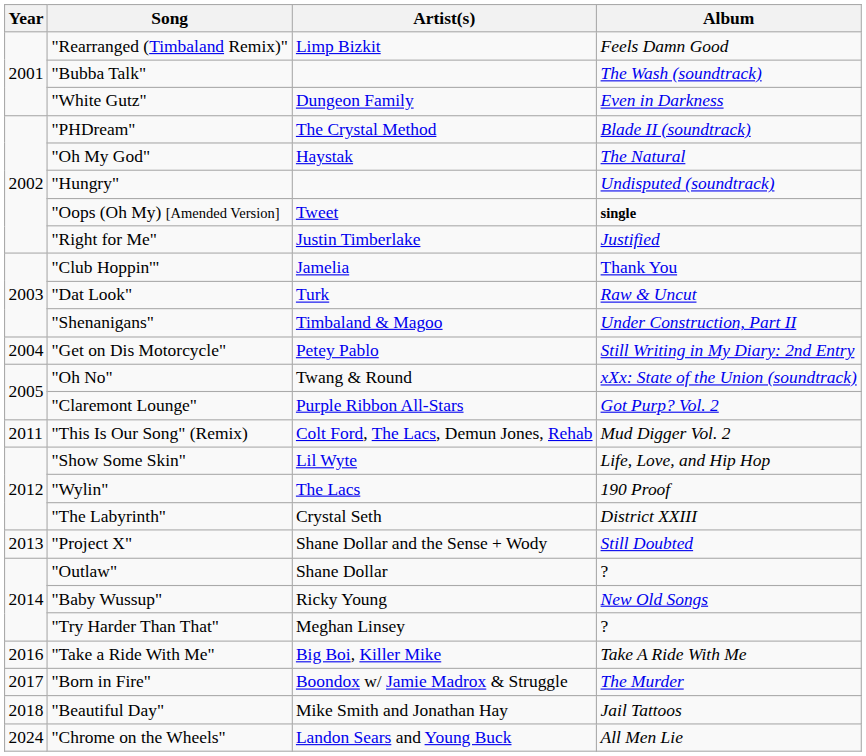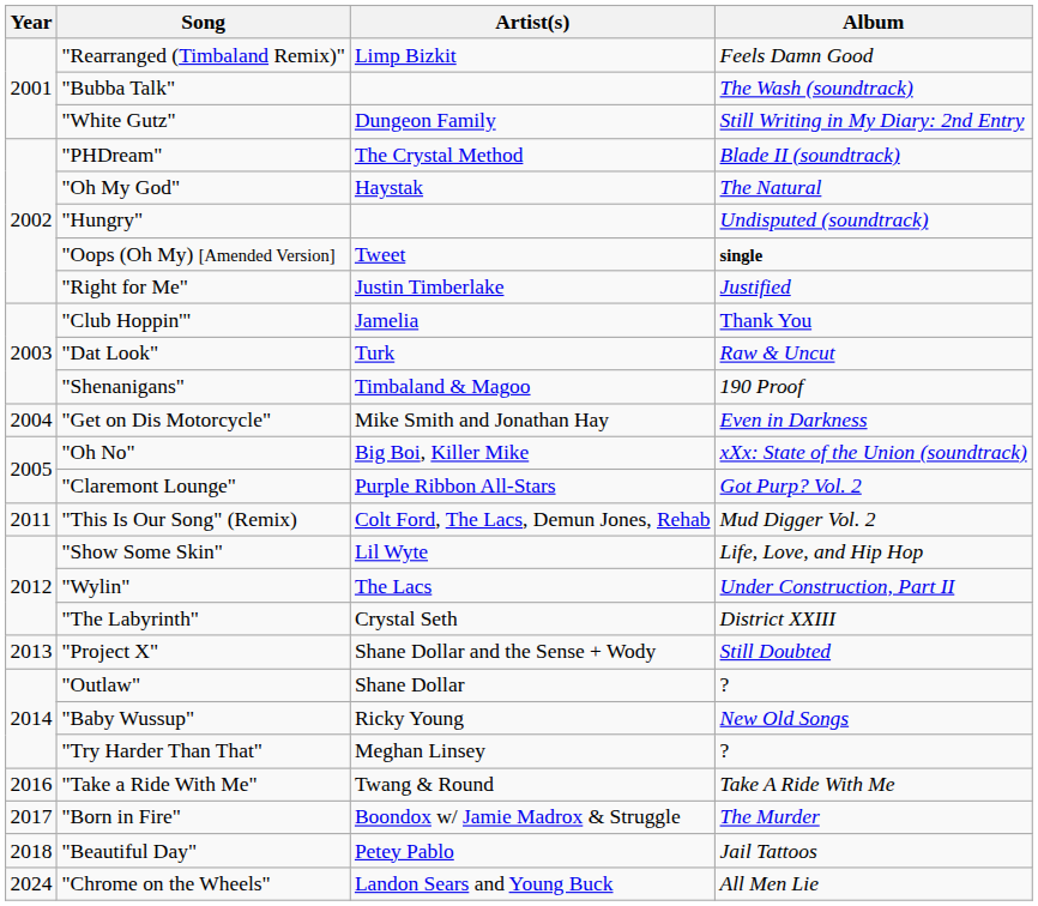 <table class="wikitable">
 <tr>
 <th>Year</th>
 <th>Song</th>
 <th>Artist(s)</th>
 <th>Album</th>
 </tr>
 <tr>
 <td rowspan="3">2001</td>
 <td>"Rearranged (<a href='#'>Timbaland</a> Remix)"</td>
 <td><a href='#'>Limp Bizkit</a></td>
 <td><em>Feels Damn Good</em></td>
 </tr>
 <tr>
 <td>"Bubba Talk"</td>
 <td></td>
 <td><a href='#'><em>The Wash (soundtrack)</em></a></td>
 </tr>
 <tr>
 <td>"White Gutz"</td>
 <td><a href='#'>Dungeon Family</a></td>
-<td><em><a href='#'>Even in Darkness</a></em></td>
+<td><em><a href='#'>Still Writing in My Diary: 2nd Entry</a></em></td>
 </tr>
 <tr>
 <td rowspan="5">2002</td>
 <td>"PHDream"</td>
 <td><a href='#'>The Crystal Method</a></td>
 <td><a href='#'><em>Blade II (soundtrack)</em></a></td>
 </tr>
 <tr>
 <td>"Oh My God"</td>
 <td><a href='#'>Haystak</a></td>
 <td><em><a href='#'>The Natural</a></em></td>
 </tr>
 <tr>
 <td>"Hungry"</td>
 <td></td>
 <td><a href='#'><em>Undisputed (soundtrack)</em></a></td>
 </tr>
 <tr>
 <td>"Oops (Oh My) <small>[Amended Version]</small></td>
 <td><a href='#'>Tweet</a></td>
 <td><strong><small>single</small></strong></td>
 </tr>
 <tr>
 <td>"Right for Me"</td>
 <td><a href='#'>Justin Timberlake</a></td>
 <td><em><a href='#'>Justified</a></em></td>
 </tr>
 <tr>
 <td rowspan="3">2003</td>
 <td>"Club Hoppin'"</td>
 <td><a href='#'>Jamelia</a></td>
 <td><a href='#'>Thank You</a></td>
 </tr>
 <tr>
 <td>"Dat Look"</td>
 <td><a href='#'>Turk</a></td>
 <td><em><a href='#'>Raw & Uncut</a></em></td>
 </tr>
 <tr>
 <td>"Shenanigans"</td>
 <td><a href='#'>Timbaland & Magoo</a></td>
-<td><em><a href='#'>Under Construction, Part II</a></em></td>
+<td><em>190 Proof</em></td>
 </tr>
 <tr>
 <td>2004</td>
 <td>"Get on Dis Motorcycle"</td>
-<td><a href='#'>Petey Pablo</a></td>
-<td><em><a href='#'>Still Writing in My Diary: 2nd Entry</a></em></td>
+<td>Mike Smith and Jonathan Hay</td>
+<td><em><a href='#'>Even in Darkness</a></em></td>
 </tr>
 <tr>
 <td rowspan="2">2005</td>
 <td>"Oh No"</td>
-<td>Twang & Round</td>
+<td><a href='#'>Big Boi</a>, <a href='#'>Killer Mike</a></td>
 <td><em><a href='#'>xXx: State of the Union (soundtrack)</a></em></td>
 </tr>
 <tr>
 <td>"Claremont Lounge"</td>
 <td><a href='#'>Purple Ribbon All-Stars</a></td>
 <td><em><a href='#'>Got Purp? Vol. 2</a></em></td>
 </tr>
 <tr>
 <td rowspan="1">2011</td>
 <td>"This Is Our Song" (Remix)</td>
 <td><a href='#'>Colt Ford</a>, <a href='#'>The Lacs</a>, Demun Jones, <a href='#'>Rehab</a></td>
 <td><em>Mud Digger Vol. 2</em></td>
 </tr>
 <tr>
 <td rowspan="3">2012</td>
 <td>"Show Some Skin"</td>
 <td><a href='#'>Lil Wyte</a></td>
 <td><em>Life, Love, and Hip Hop</em></td>
 </tr>
 <tr>
 <td>"Wylin"</td>
 <td><a href='#'>The Lacs</a></td>
-<td><em>190 Proof</em></td>
+<td><em><a href='#'>Under Construction, Part II</a></em></td>
 </tr>
 <tr>
 <td>"The Labyrinth"</td>
 <td>Crystal Seth</td>
 <td><em>District XXIII</em></td>
 </tr>
 <tr>
 <td>2013</td>
 <td>"Project X"</td>
 <td>Shane Dollar and the Sense + Wody</td>
 <td><em><a href='#'>Still Doubted</a></em></td>
 </tr>
 <tr>
 <td rowspan="3">2014</td>
 <td>"Outlaw"</td>
 <td>Shane Dollar</td>
 <td>?</td>
 </tr>
 <tr>
 <td>"Baby Wussup"</td>
 <td>Ricky Young</td>
 <td><em><a href='#'>New Old Songs</a></em></td>
 </tr>
 <tr>
 <td>"Try Harder Than That"</td>
 <td>Meghan Linsey</td>
 <td>?</td>
 </tr>
 <tr>
 <td>2016</td>
 <td>"Take a Ride With Me"</td>
-<td><a href='#'>Big Boi</a>, <a href='#'>Killer Mike</a></td>
+<td>Twang & Round</td>
 <td><em>Take A Ride With Me</em></td>
 </tr>
 <tr>
 <td>2017</td>
 <td>"Born in Fire"</td>
 <td><a href='#'>Boondox</a> w/ <a href='#'>Jamie Madrox</a> & Struggle</td>
 <td><a href='#'><em>The Murder</em></a></td>
 </tr>
 <tr>
 <td>2018</td>
 <td>"Beautiful Day"</td>
-<td>Mike Smith and Jonathan Hay</td>
+<td><a href='#'>Petey Pablo</a></td>
 <td><em>Jail Tattoos</em></td>
 </tr>
 <tr>
 <td>2024</td>
 <td>"Chrome on the Wheels"</td>
 <td><a href='#'>Landon Sears</a> and <a href='#'>Young Buck</a></td>
 <td><em>All Men Lie</em></td>
 </tr>
 </table>
